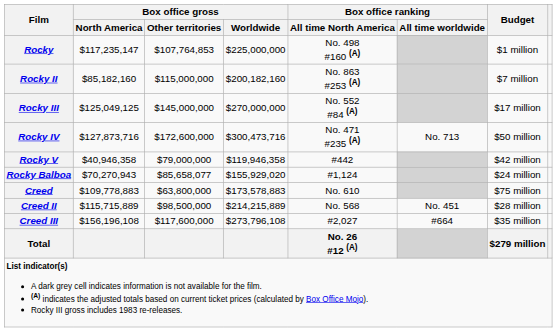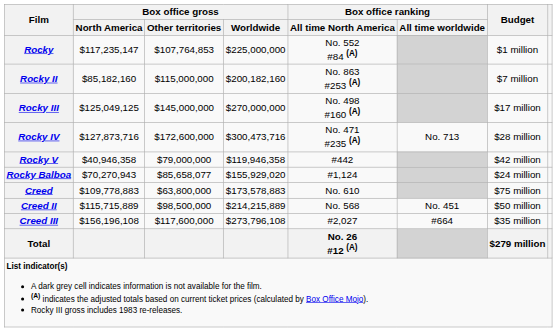 <table class="wikitable sortable" style="text-align:center;">
 <tr>
 <th rowspan="2">Film</th>
 <th colspan="3">Box office gross</th>
 <th colspan="2">Box office ranking</th>
 <th rowspan="2">Budget</th>
 <th rowspan="2" class="unsortable"></th>
 </tr>
 <tr>
 <th>North America</th>
 <th>Other territories</th>
 <th>Worldwide</th>
 <th>All time North America</th>
 <th>All time worldwide</th>
 </tr>
 <tr>
 <th scope="row" data-sort-value=1><em><a href='#'>Rocky</a></em></th>
 <td>$117,235,147</td>
 <td>$107,764,853</td>
 <td>$225,000,000</td>
-<td>No. 498<br>#160 <sup><strong>(A)</strong></sup></td>
+<td>No. 552<br>#84 <sup><strong>(A)</strong></sup></td>
 <td style="background:#d3d3d3;"></td>
 <td>$1 million</td>
 <td></td>
 </tr>
 <tr>
 <th scope="row" data-sort-value=2><em><a href='#'>Rocky II</a></em></th>
 <td>$85,182,160</td>
 <td>$115,000,000</td>
 <td>$200,182,160</td>
 <td>No. 863<br>#253 <sup><strong>(A)</strong></sup></td>
 <td style="background:#d3d3d3;"></td>
 <td>$7 million</td>
 <td></td>
 </tr>
 <tr>
 <th scope="row" data-sort-value=3><em><a href='#'>Rocky III</a></em></th>
 <td>$125,049,125</td>
 <td>$145,000,000</td>
 <td>$270,000,000</td>
-<td>No. 552<br>#84 <sup><strong>(A)</strong></sup></td>
+<td>No. 498<br>#160 <sup><strong>(A)</strong></sup></td>
 <td style="background:#d3d3d3;"></td>
 <td>$17 million</td>
 <td></td>
 </tr>
 <tr>
 <th scope="row" data-sort-value=4><em><a href='#'>Rocky IV</a></em></th>
 <td>$127,873,716</td>
 <td>$172,600,000</td>
 <td>$300,473,716</td>
 <td>No. 471<br>#235 <sup><strong>(A)</strong></sup></td>
 <td>No. 713</td>
-<td>$50 million</td>
+<td>$28 million</td>
 <td></td>
 </tr>
 <tr>
 <th scope="row" data-sort-value=5><em><a href='#'>Rocky V</a></em></th>
 <td>$40,946,358</td>
 <td>$79,000,000</td>
 <td>$119,946,358</td>
 <td>#442</td>
 <td style="background:#d3d3d3;"></td>
 <td>$42 million</td>
 <td></td>
 </tr>
 <tr>
 <th scope="row" data-sort-value=6><em><a href='#'>Rocky Balboa</a></em></th>
 <td>$70,270,943</td>
 <td>$85,658,077</td>
 <td>$155,929,020</td>
 <td>#1,124</td>
 <td style="background:#d3d3d3;"></td>
 <td>$24 million</td>
 <td></td>
 </tr>
 <tr>
 <th scope="row" data-sort-value=7><em><a href='#'>Creed</a></em></th>
 <td>$109,778,883</td>
 <td>$63,800,000</td>
 <td>$173,578,883</td>
 <td>No. 610</td>
 <td style="background:#d3d3d3;"></td>
 <td>$75 million</td>
 <td></td>
 </tr>
 <tr>
 <th scope="row" data-sort-value=8><em><a href='#'>Creed II</a></em></th>
 <td>$115,715,889</td>
 <td>$98,500,000</td>
 <td>$214,215,889</td>
 <td>No. 568</td>
 <td>No. 451</td>
-<td>$28 million</td>
+<td>$50 million</td>
 <td></td>
 </tr>
 <tr>
 <th scope="row" data-sort-value=9><em><a href='#'>Creed III</a></em></th>
 <td>$156,196,108</td>
 <td>$117,600,000</td>
 <td>$273,796,108</td>
 <td>#2,027</td>
 <td>#664</td>
 <td>$35 million</td>
 <td></td>
 </tr>
 <tr class="sortbottom">
 <th>Total</th>
 <th></th>
 <th></th>
 <th></th>
 <th>No. 26<br>#12 <sup><strong>(A)</strong></sup></th>
 <th style="background:#d3d3d3;"></th>
 <th>$279 million</th>
 <th></th>
 </tr>
 <tr class="sortbottom">
 <td colspan="9" style="text-align: left;"><small><strong>List indicator(s)</strong></small><br><ul><li><small>A dark grey cell indicates information is not available for the film.</small></li><li><small><sup><strong>(A)</strong></sup> indicates the adjusted totals based on current ticket prices (calculated by <a href='#'>Box Office Mojo</a>).</small></li><li><small>Rocky III gross includes 1983 re-releases.</small></li></ul></td>
 </tr>
 </table>
